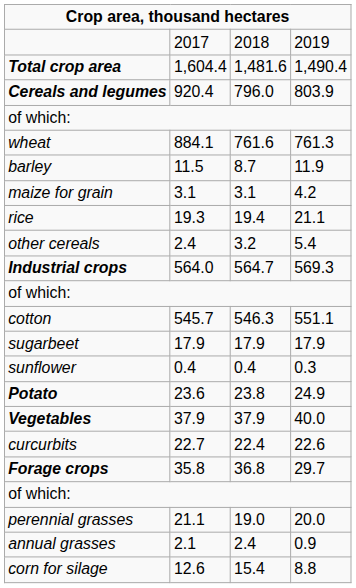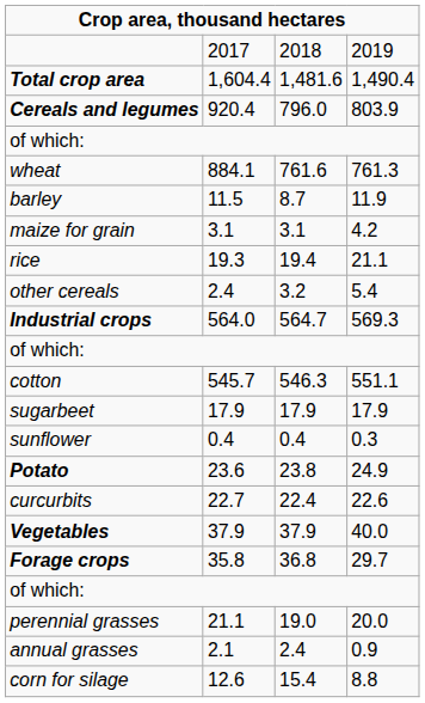 <table class="wikitable">
 <tr>
 <td colspan="4" align="center"><strong>Crop  area, thousand hectares</strong></td>
 </tr>
 <tr>
 <td></td>
 <td>2017</td>
 <td>2018</td>
 <td>2019</td>
 </tr>
 <tr>
 <td align="left"><strong><em>Total  crop area</em></strong></td>
 <td>1,604.4</td>
 <td>1,481.6</td>
 <td>1,490.4</td>
 </tr>
 <tr>
 <td align="left"><strong><em>Cereals and legumes</em></strong></td>
 <td>920.4</td>
 <td>796.0</td>
 <td>803.9</td>
 </tr>
 <tr>
 <td colspan="4" align="left">of which:</td>
 </tr>
 <tr>
 <td align="left"><em>wheat</em></td>
 <td>884.1</td>
 <td>761.6</td>
 <td>761.3</td>
 </tr>
 <tr>
 <td><em>barley</em></td>
 <td>11.5</td>
 <td>8.7</td>
 <td>11.9</td>
 </tr>
 <tr>
 <td><em>maize  for grain</em></td>
 <td>3.1</td>
 <td>3.1</td>
 <td>4.2</td>
 </tr>
 <tr>
 <td><em>rice</em></td>
 <td>19.3</td>
 <td>19.4</td>
 <td>21.1</td>
 </tr>
 <tr>
 <td><em>other cereals</em></td>
 <td>2.4</td>
 <td>3.2</td>
 <td>5.4</td>
 </tr>
 <tr>
 <td><strong><em>Industrial  crops</em></strong></td>
 <td>564.0</td>
 <td>564.7</td>
 <td>569.3</td>
 </tr>
 <tr>
 <td colspan="4" align="left">of  which:</td>
 </tr>
 <tr>
 <td><em>cotton</em></td>
 <td>545.7</td>
 <td>546.3</td>
 <td>551.1</td>
 </tr>
 <tr>
 <td><em>sugarbeet</em></td>
 <td>17.9</td>
 <td>17.9</td>
 <td>17.9</td>
 </tr>
 <tr>
 <td><em>sunflower</em></td>
 <td>0.4</td>
 <td>0.4</td>
 <td>0.3</td>
 </tr>
 <tr>
 <td><strong><em>Potato</em></strong></td>
 <td>23.6</td>
 <td>23.8</td>
 <td>24.9</td>
 </tr>
 <tr>
+<td><em>curcurbits</em></td>
+<td>22.7</td>
+<td>22.4</td>
+<td>22.6</td>
+</tr>
+<tr>
 <td><strong><em>Vegetables</em></strong></td>
 <td>37.9</td>
 <td>37.9</td>
 <td>40.0</td>
-</tr>
-<tr>
-<td><em>curcurbits</em></td>
-<td>22.7</td>
-<td>22.4</td>
-<td>22.6</td>
 </tr>
 <tr>
 <td><strong><em>Forage crops</em></strong></td>
 <td>35.8</td>
 <td>36.8</td>
 <td>29.7</td>
 </tr>
 <tr>
 <td colspan="4" align="left">of which:</td>
 </tr>
 <tr>
 <td><em>perennial  grasses</em></td>
 <td>21.1</td>
 <td>19.0</td>
 <td>20.0</td>
 </tr>
 <tr>
 <td><em>annual  grasses</em></td>
 <td>2.1</td>
 <td>2.4</td>
 <td>0.9</td>
 </tr>
 <tr>
 <td><em>corn  for silage</em></td>
 <td>12.6</td>
 <td>15.4</td>
 <td>8.8</td>
 </tr>
 </table>
